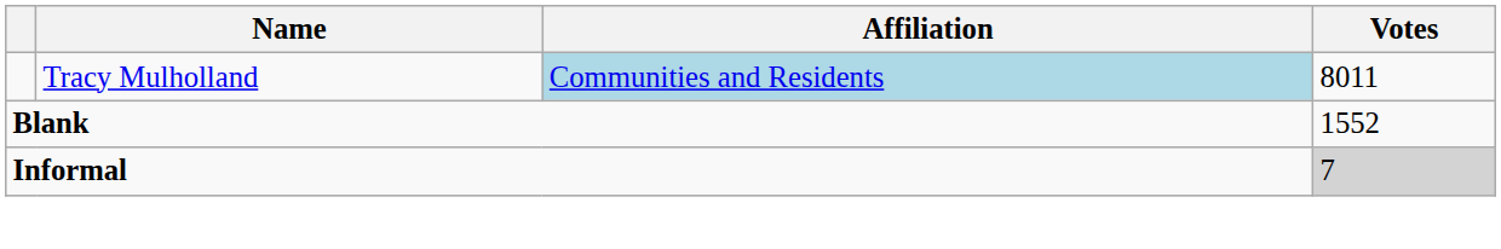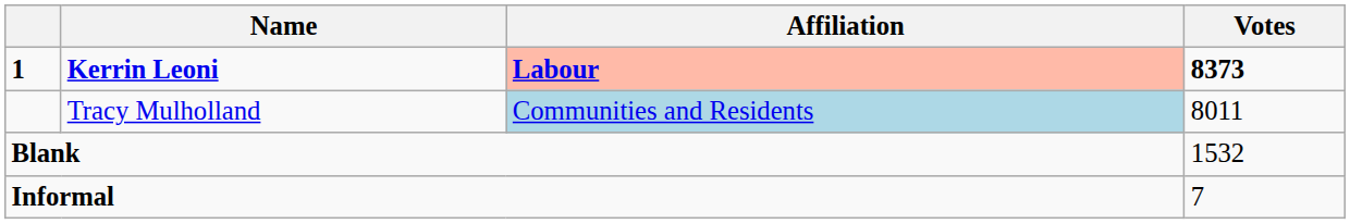 <table class="wikitable sortable" style="width:50em">
 <tr>
 <th></th>
 <th>Name</th>
 <th>Affiliation</th>
 <th>Votes</th>
+</tr>
+<tr>
+<td><strong>1</strong></td>
+<td><strong><a href='#'>Kerrin Leoni</a></strong></td>
+<td bgcolor=FFBAA8><a href='#'><strong>Labour</strong></a></td>
+<td><strong>8373</strong></td>
 </tr>
 <tr>
 <td></td>
 <td><a href='#'>Tracy Mulholland</a></td>
 <td bgcolor="lightblue"><a href='#'>Communities and Residents</a></td>
 <td>8011</td>
 </tr>
 <tr>
 <td colspan="3"><strong>Blank</strong></td>
-<td>1552</td>
+<td>1532</td>
 </tr>
 <tr>
 <td colspan="3"><strong>Informal</strong></td>
-<td style="background: lightgrey;">7</td>
+<td>7</td>
 </tr>
 </table>
